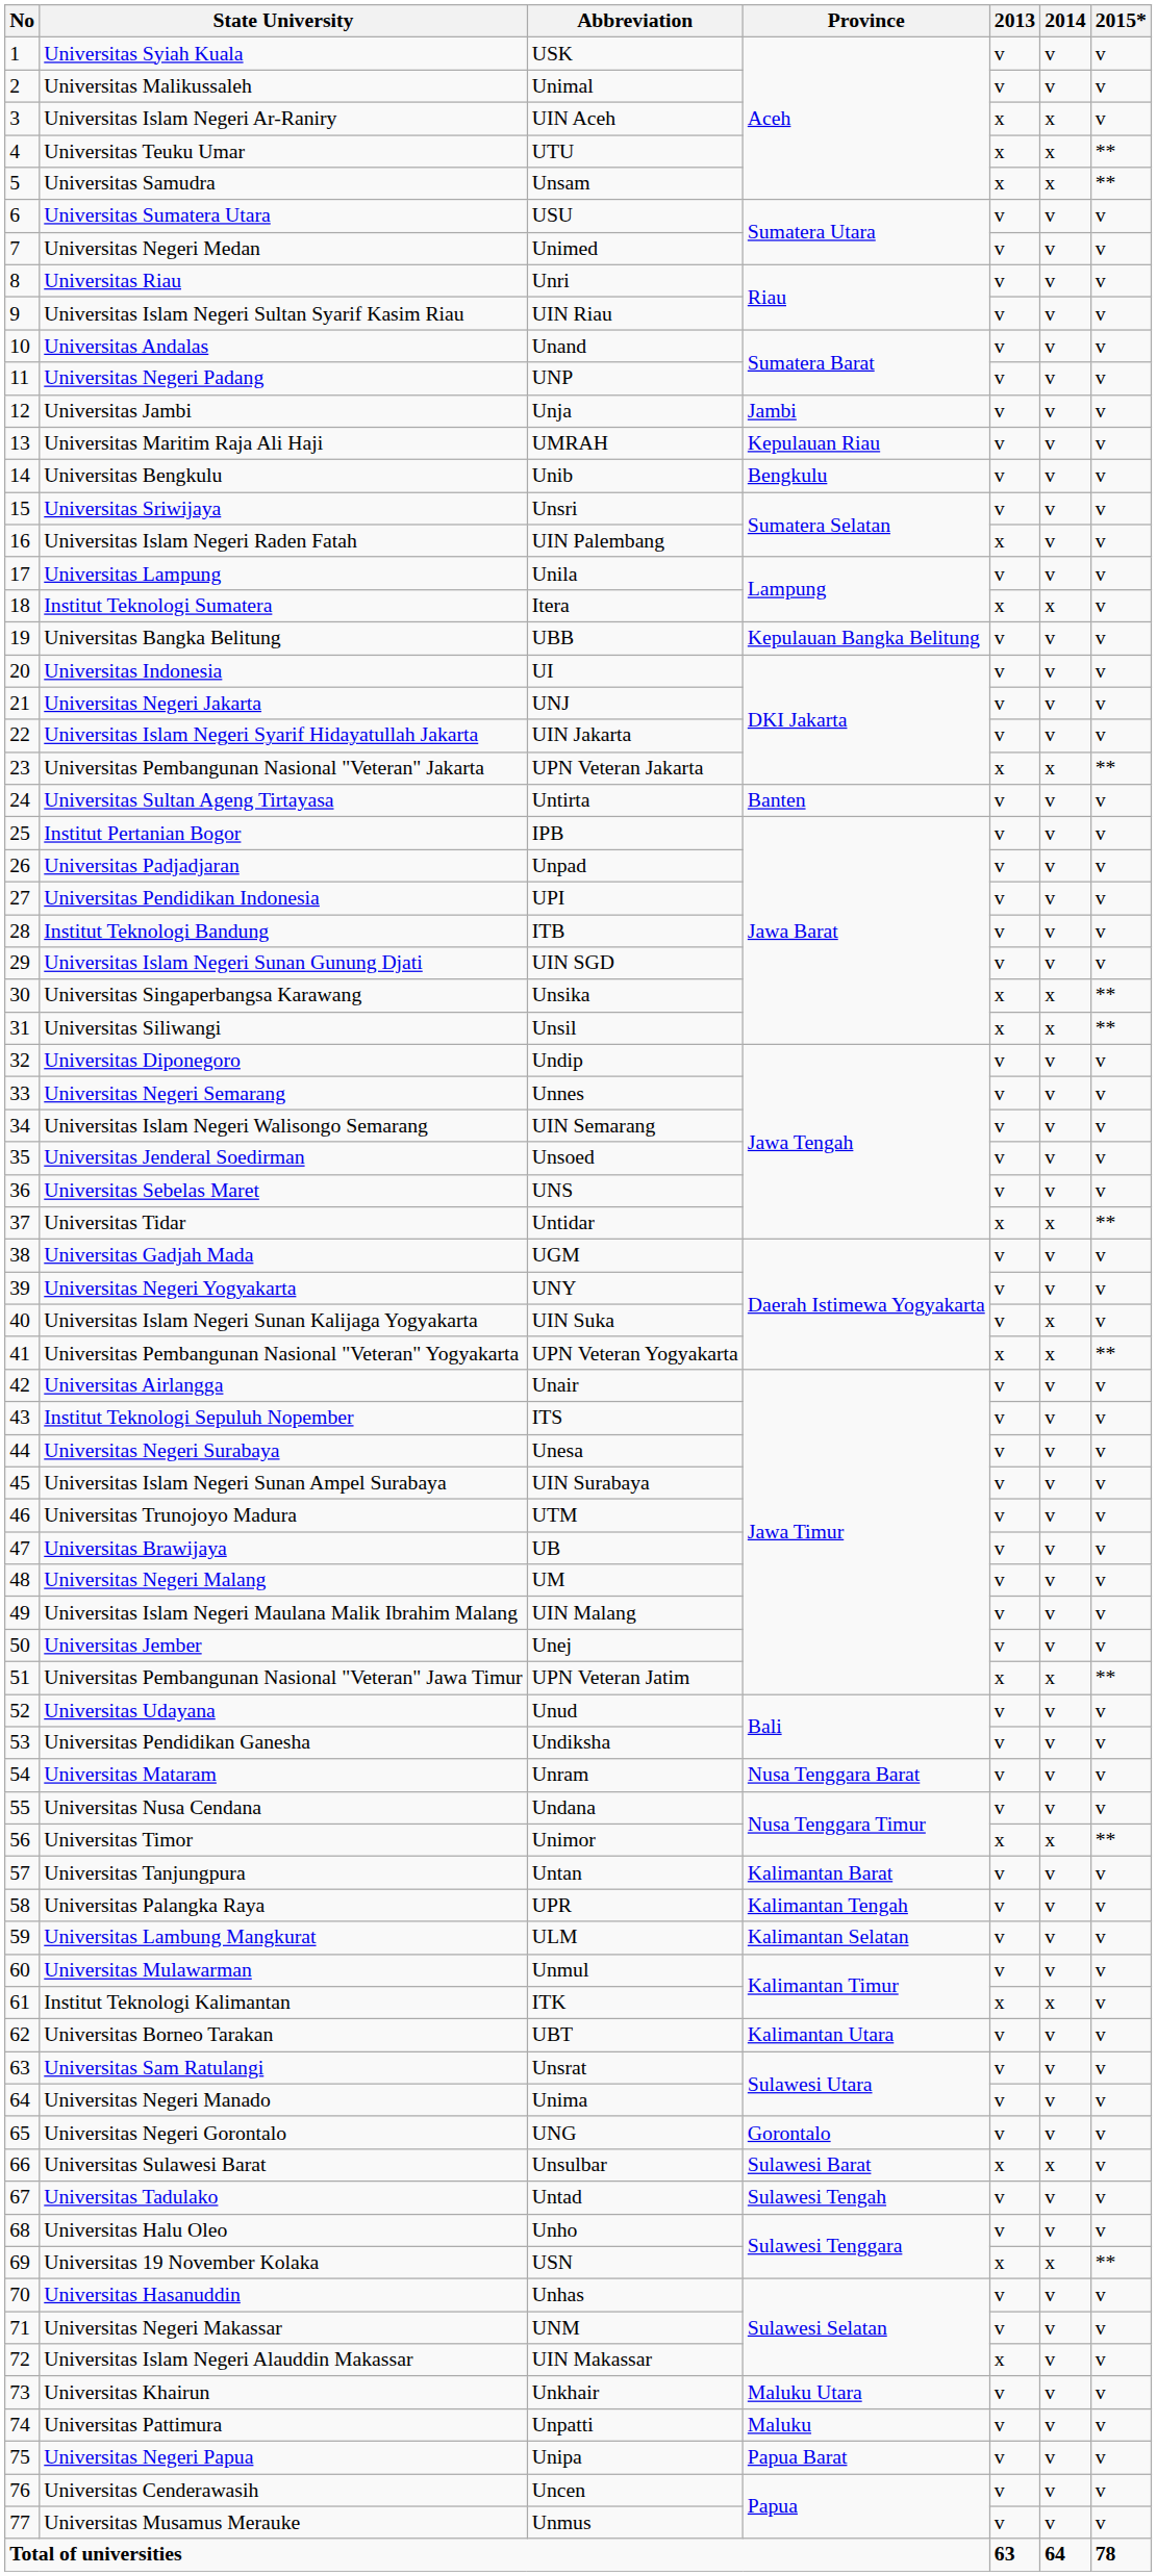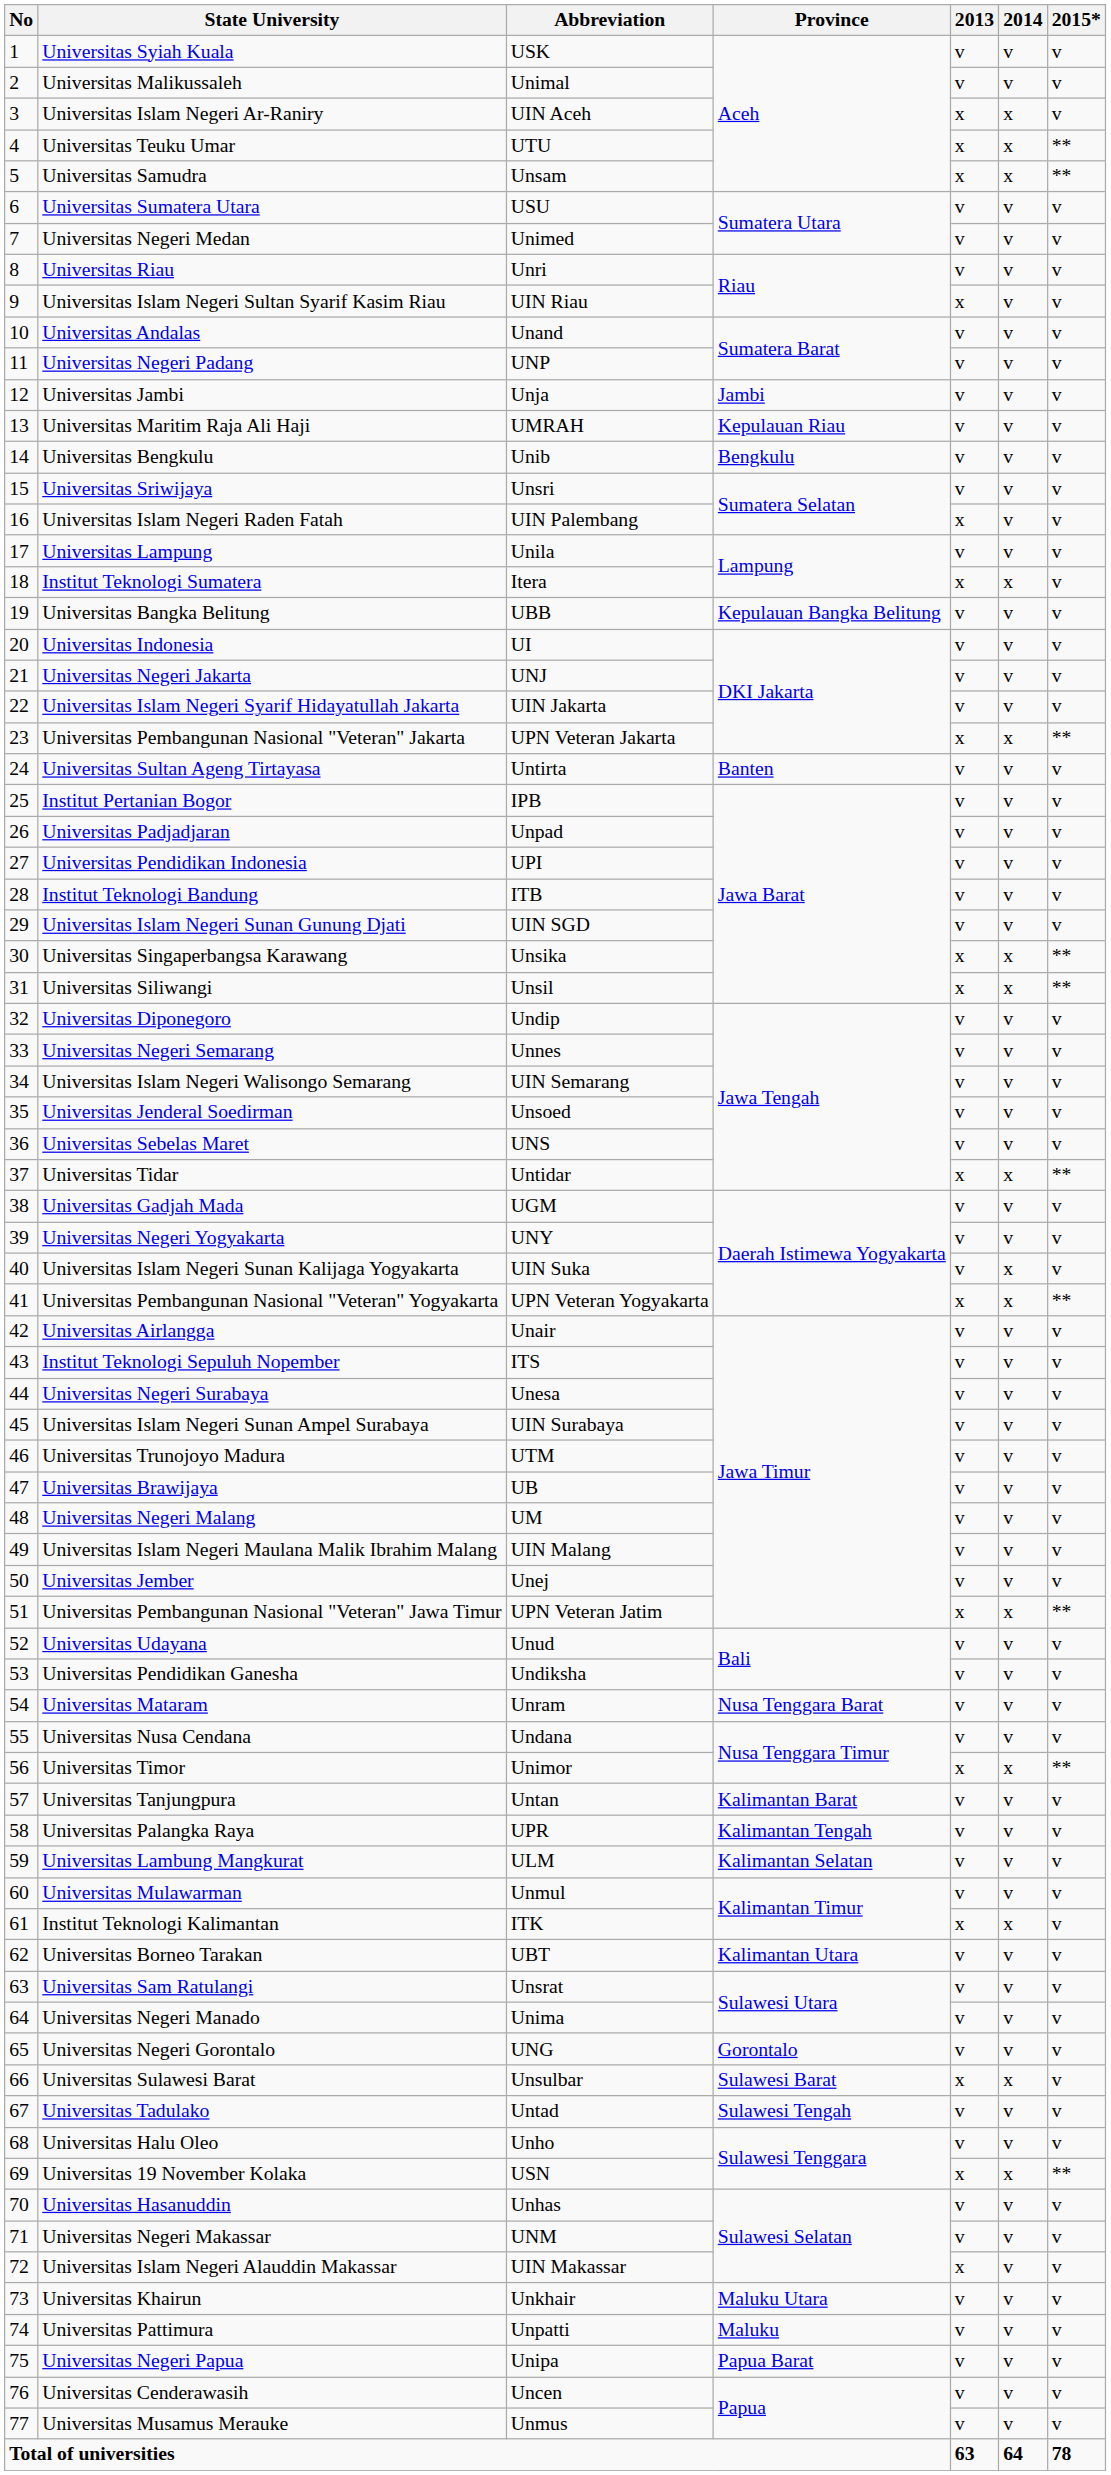 <table class="wikitable">
 <tr>
 <th>No</th>
 <th>State University</th>
 <th>Abbreviation</th>
 <th>Province</th>
 <th>2013</th>
 <th>2014</th>
 <th>2015*</th>
 </tr>
 <tr>
 <td>1</td>
 <td><a href='#'>Universitas Syiah Kuala</a></td>
 <td>USK</td>
 <td rowspan="5"><a href='#'>Aceh</a></td>
 <td>v</td>
 <td>v</td>
 <td>v</td>
 </tr>
 <tr>
 <td>2</td>
 <td>Universitas Malikussaleh</td>
 <td>Unimal</td>
 <td>v</td>
 <td>v</td>
 <td>v</td>
 </tr>
 <tr>
 <td>3</td>
 <td>Universitas Islam Negeri Ar-Raniry</td>
 <td>UIN Aceh</td>
 <td>x</td>
 <td>x</td>
 <td>v</td>
 </tr>
 <tr>
 <td>4</td>
 <td>Universitas Teuku Umar</td>
 <td>UTU</td>
 <td>x</td>
 <td>x</td>
 <td>**</td>
 </tr>
 <tr>
 <td>5</td>
 <td>Universitas Samudra</td>
 <td>Unsam</td>
 <td>x</td>
 <td>x</td>
 <td>**</td>
 </tr>
 <tr>
 <td>6</td>
 <td><a href='#'>Universitas Sumatera Utara</a></td>
 <td>USU</td>
 <td rowspan="2"><a href='#'>Sumatera Utara</a></td>
 <td>v</td>
 <td>v</td>
 <td>v</td>
 </tr>
 <tr>
 <td>7</td>
 <td>Universitas Negeri Medan</td>
 <td>Unimed</td>
 <td>v</td>
 <td>v</td>
 <td>v</td>
 </tr>
 <tr>
 <td>8</td>
 <td><a href='#'>Universitas Riau</a></td>
 <td>Unri</td>
 <td rowspan="2"><a href='#'>Riau</a></td>
 <td>v</td>
 <td>v</td>
 <td>v</td>
 </tr>
 <tr>
 <td>9</td>
 <td>Universitas Islam Negeri Sultan Syarif Kasim Riau</td>
 <td>UIN Riau</td>
-<td>v</td>
+<td>x</td>
 <td>v</td>
 <td>v</td>
 </tr>
 <tr>
 <td>10</td>
 <td><a href='#'>Universitas Andalas</a></td>
 <td>Unand</td>
 <td rowspan="2"><a href='#'>Sumatera Barat</a></td>
 <td>v</td>
 <td>v</td>
 <td>v</td>
 </tr>
 <tr>
 <td>11</td>
 <td><a href='#'>Universitas Negeri Padang</a></td>
 <td>UNP</td>
 <td>v</td>
 <td>v</td>
 <td>v</td>
 </tr>
 <tr>
 <td>12</td>
 <td>Universitas Jambi</td>
 <td>Unja</td>
 <td><a href='#'>Jambi</a></td>
 <td>v</td>
 <td>v</td>
 <td>v</td>
 </tr>
 <tr>
 <td>13</td>
 <td>Universitas Maritim Raja Ali Haji</td>
 <td>UMRAH</td>
 <td><a href='#'>Kepulauan Riau</a></td>
 <td>v</td>
 <td>v</td>
 <td>v</td>
 </tr>
 <tr>
 <td>14</td>
 <td>Universitas Bengkulu</td>
 <td>Unib</td>
 <td><a href='#'>Bengkulu</a></td>
 <td>v</td>
 <td>v</td>
 <td>v</td>
 </tr>
 <tr>
 <td>15</td>
 <td><a href='#'>Universitas Sriwijaya</a></td>
 <td>Unsri</td>
 <td rowspan="2"><a href='#'>Sumatera Selatan</a></td>
 <td>v</td>
 <td>v</td>
 <td>v</td>
 </tr>
 <tr>
 <td>16</td>
 <td>Universitas Islam Negeri Raden Fatah</td>
 <td>UIN Palembang</td>
 <td>x</td>
 <td>v</td>
 <td>v</td>
 </tr>
 <tr>
 <td>17</td>
 <td><a href='#'>Universitas Lampung</a></td>
 <td>Unila</td>
 <td rowspan="2"><a href='#'>Lampung</a></td>
 <td>v</td>
 <td>v</td>
 <td>v</td>
 </tr>
 <tr>
 <td>18</td>
 <td><a href='#'>Institut Teknologi Sumatera</a></td>
 <td>Itera</td>
 <td>x</td>
 <td>x</td>
 <td>v</td>
 </tr>
 <tr>
 <td>19</td>
 <td>Universitas Bangka Belitung</td>
 <td>UBB</td>
 <td><a href='#'>Kepulauan Bangka Belitung</a></td>
 <td>v</td>
 <td>v</td>
 <td>v</td>
 </tr>
 <tr>
 <td>20</td>
 <td><a href='#'>Universitas Indonesia</a></td>
 <td>UI</td>
 <td rowspan="4"><a href='#'>DKI Jakarta</a></td>
 <td>v</td>
 <td>v</td>
 <td>v</td>
 </tr>
 <tr>
 <td>21</td>
 <td><a href='#'>Universitas Negeri Jakarta</a></td>
 <td>UNJ</td>
 <td>v</td>
 <td>v</td>
 <td>v</td>
 </tr>
 <tr>
 <td>22</td>
 <td><a href='#'>Universitas Islam Negeri Syarif Hidayatullah Jakarta</a></td>
 <td>UIN Jakarta</td>
 <td>v</td>
 <td>v</td>
 <td>v</td>
 </tr>
 <tr>
 <td>23</td>
 <td>Universitas Pembangunan Nasional "Veteran" Jakarta</td>
 <td>UPN Veteran Jakarta</td>
 <td>x</td>
 <td>x</td>
 <td>**</td>
 </tr>
 <tr>
 <td>24</td>
 <td><a href='#'>Universitas Sultan Ageng Tirtayasa</a></td>
 <td>Untirta</td>
 <td><a href='#'>Banten</a></td>
 <td>v</td>
 <td>v</td>
 <td>v</td>
 </tr>
 <tr>
 <td>25</td>
 <td><a href='#'>Institut Pertanian Bogor</a></td>
 <td>IPB</td>
 <td rowspan="7"><a href='#'>Jawa Barat</a></td>
 <td>v</td>
 <td>v</td>
 <td>v</td>
 </tr>
 <tr>
 <td>26</td>
 <td><a href='#'>Universitas Padjadjaran</a></td>
 <td>Unpad</td>
 <td>v</td>
 <td>v</td>
 <td>v</td>
 </tr>
 <tr>
 <td>27</td>
 <td><a href='#'>Universitas Pendidikan Indonesia</a></td>
 <td>UPI</td>
 <td>v</td>
 <td>v</td>
 <td>v</td>
 </tr>
 <tr>
 <td>28</td>
 <td><a href='#'>Institut Teknologi Bandung</a></td>
 <td>ITB</td>
 <td>v</td>
 <td>v</td>
 <td>v</td>
 </tr>
 <tr>
 <td>29</td>
 <td><a href='#'>Universitas Islam Negeri Sunan Gunung Djati</a></td>
 <td>UIN SGD</td>
 <td>v</td>
 <td>v</td>
 <td>v</td>
 </tr>
 <tr>
 <td>30</td>
 <td>Universitas Singaperbangsa Karawang</td>
 <td>Unsika</td>
 <td>x</td>
 <td>x</td>
 <td>**</td>
 </tr>
 <tr>
 <td>31</td>
 <td>Universitas Siliwangi</td>
 <td>Unsil</td>
 <td>x</td>
 <td>x</td>
 <td>**</td>
 </tr>
 <tr>
 <td>32</td>
 <td><a href='#'>Universitas Diponegoro</a></td>
 <td>Undip</td>
 <td rowspan="6"><a href='#'>Jawa Tengah</a></td>
 <td>v</td>
 <td>v</td>
 <td>v</td>
 </tr>
 <tr>
 <td>33</td>
 <td><a href='#'>Universitas Negeri Semarang</a></td>
 <td>Unnes</td>
 <td>v</td>
 <td>v</td>
 <td>v</td>
 </tr>
 <tr>
 <td>34</td>
 <td>Universitas Islam Negeri Walisongo Semarang</td>
 <td>UIN Semarang</td>
 <td>v</td>
 <td>v</td>
 <td>v</td>
 </tr>
 <tr>
 <td>35</td>
 <td><a href='#'>Universitas Jenderal Soedirman</a></td>
 <td>Unsoed</td>
 <td>v</td>
 <td>v</td>
 <td>v</td>
 </tr>
 <tr>
 <td>36</td>
 <td><a href='#'>Universitas Sebelas Maret</a></td>
 <td>UNS</td>
 <td>v</td>
 <td>v</td>
 <td>v</td>
 </tr>
 <tr>
 <td>37</td>
 <td>Universitas Tidar</td>
 <td>Untidar</td>
 <td>x</td>
 <td>x</td>
 <td>**</td>
 </tr>
 <tr>
 <td>38</td>
 <td><a href='#'>Universitas Gadjah Mada</a></td>
 <td>UGM</td>
 <td rowspan="4"><a href='#'>Daerah Istimewa Yogyakarta</a></td>
 <td>v</td>
 <td>v</td>
 <td>v</td>
 </tr>
 <tr>
 <td>39</td>
 <td><a href='#'>Universitas Negeri Yogyakarta</a></td>
 <td>UNY</td>
 <td>v</td>
 <td>v</td>
 <td>v</td>
 </tr>
 <tr>
 <td>40</td>
 <td>Universitas Islam Negeri Sunan Kalijaga Yogyakarta</td>
 <td>UIN Suka</td>
 <td>v</td>
 <td>x</td>
 <td>v</td>
 </tr>
 <tr>
 <td>41</td>
 <td>Universitas Pembangunan Nasional "Veteran" Yogyakarta</td>
 <td>UPN Veteran Yogyakarta</td>
 <td>x</td>
 <td>x</td>
 <td>**</td>
 </tr>
 <tr>
 <td>42</td>
 <td><a href='#'>Universitas Airlangga</a></td>
 <td>Unair</td>
 <td rowspan="10"><a href='#'>Jawa Timur</a></td>
 <td>v</td>
 <td>v</td>
 <td>v</td>
 </tr>
 <tr>
 <td>43</td>
 <td><a href='#'>Institut Teknologi Sepuluh Nopember</a></td>
 <td>ITS</td>
 <td>v</td>
 <td>v</td>
 <td>v</td>
 </tr>
 <tr>
 <td>44</td>
 <td><a href='#'>Universitas Negeri Surabaya</a></td>
 <td>Unesa</td>
 <td>v</td>
 <td>v</td>
 <td>v</td>
 </tr>
 <tr>
 <td>45</td>
 <td>Universitas Islam Negeri Sunan Ampel Surabaya</td>
 <td>UIN Surabaya</td>
 <td>v</td>
 <td>v</td>
 <td>v</td>
 </tr>
 <tr>
 <td>46</td>
 <td>Universitas Trunojoyo Madura</td>
 <td>UTM</td>
 <td>v</td>
 <td>v</td>
 <td>v</td>
 </tr>
 <tr>
 <td>47</td>
 <td><a href='#'>Universitas Brawijaya</a></td>
 <td>UB</td>
 <td>v</td>
 <td>v</td>
 <td>v</td>
 </tr>
 <tr>
 <td>48</td>
 <td><a href='#'>Universitas Negeri Malang</a></td>
 <td>UM</td>
 <td>v</td>
 <td>v</td>
 <td>v</td>
 </tr>
 <tr>
 <td>49</td>
 <td>Universitas Islam Negeri Maulana Malik Ibrahim Malang</td>
 <td>UIN Malang</td>
 <td>v</td>
 <td>v</td>
 <td>v</td>
 </tr>
 <tr>
 <td>50</td>
 <td><a href='#'>Universitas Jember</a></td>
 <td>Unej</td>
 <td>v</td>
 <td>v</td>
 <td>v</td>
 </tr>
 <tr>
 <td>51</td>
 <td>Universitas Pembangunan Nasional "Veteran" Jawa Timur</td>
 <td>UPN Veteran Jatim</td>
 <td>x</td>
 <td>x</td>
 <td>**</td>
 </tr>
 <tr>
 <td>52</td>
 <td><a href='#'>Universitas Udayana</a></td>
 <td>Unud</td>
 <td rowspan="2"><a href='#'>Bali</a></td>
 <td>v</td>
 <td>v</td>
 <td>v</td>
 </tr>
 <tr>
 <td>53</td>
 <td>Universitas Pendidikan Ganesha</td>
 <td>Undiksha</td>
 <td>v</td>
 <td>v</td>
 <td>v</td>
 </tr>
 <tr>
 <td>54</td>
 <td><a href='#'>Universitas Mataram</a></td>
 <td>Unram</td>
 <td><a href='#'>Nusa Tenggara Barat</a></td>
 <td>v</td>
 <td>v</td>
 <td>v</td>
 </tr>
 <tr>
 <td>55</td>
 <td>Universitas Nusa Cendana</td>
 <td>Undana</td>
 <td rowspan="2"><a href='#'>Nusa Tenggara Timur</a></td>
 <td>v</td>
 <td>v</td>
 <td>v</td>
 </tr>
 <tr>
 <td>56</td>
 <td>Universitas Timor</td>
 <td>Unimor</td>
 <td>x</td>
 <td>x</td>
 <td>**</td>
 </tr>
 <tr>
 <td>57</td>
 <td>Universitas Tanjungpura</td>
 <td>Untan</td>
 <td><a href='#'>Kalimantan Barat</a></td>
 <td>v</td>
 <td>v</td>
 <td>v</td>
 </tr>
 <tr>
 <td>58</td>
 <td>Universitas Palangka Raya</td>
 <td>UPR</td>
 <td><a href='#'>Kalimantan Tengah</a></td>
 <td>v</td>
 <td>v</td>
 <td>v</td>
 </tr>
 <tr>
 <td>59</td>
 <td><a href='#'>Universitas Lambung Mangkurat</a></td>
 <td>ULM</td>
 <td><a href='#'>Kalimantan Selatan</a></td>
 <td>v</td>
 <td>v</td>
 <td>v</td>
 </tr>
 <tr>
 <td>60</td>
 <td><a href='#'>Universitas Mulawarman</a></td>
 <td>Unmul</td>
 <td rowspan="2"><a href='#'>Kalimantan Timur</a></td>
 <td>v</td>
 <td>v</td>
 <td>v</td>
 </tr>
 <tr>
 <td>61</td>
 <td>Institut Teknologi Kalimantan</td>
 <td>ITK</td>
 <td>x</td>
 <td>x</td>
 <td>v</td>
 </tr>
 <tr>
 <td>62</td>
 <td>Universitas Borneo Tarakan</td>
 <td>UBT</td>
 <td><a href='#'>Kalimantan Utara</a></td>
 <td>v</td>
 <td>v</td>
 <td>v</td>
 </tr>
 <tr>
 <td>63</td>
 <td><a href='#'>Universitas Sam Ratulangi</a></td>
 <td>Unsrat</td>
 <td rowspan="2"><a href='#'>Sulawesi Utara</a></td>
 <td>v</td>
 <td>v</td>
 <td>v</td>
 </tr>
 <tr>
 <td>64</td>
 <td>Universitas Negeri Manado</td>
 <td>Unima</td>
 <td>v</td>
 <td>v</td>
 <td>v</td>
 </tr>
 <tr>
 <td>65</td>
 <td>Universitas Negeri Gorontalo</td>
 <td>UNG</td>
 <td><a href='#'>Gorontalo</a></td>
 <td>v</td>
 <td>v</td>
 <td>v</td>
 </tr>
 <tr>
 <td>66</td>
 <td>Universitas Sulawesi Barat</td>
 <td>Unsulbar</td>
 <td><a href='#'>Sulawesi Barat</a></td>
 <td>x</td>
 <td>x</td>
 <td>v</td>
 </tr>
 <tr>
 <td>67</td>
 <td><a href='#'>Universitas Tadulako</a></td>
 <td>Untad</td>
 <td><a href='#'>Sulawesi Tengah</a></td>
 <td>v</td>
 <td>v</td>
 <td>v</td>
 </tr>
 <tr>
 <td>68</td>
 <td>Universitas Halu Oleo</td>
 <td>Unho</td>
 <td rowspan="2"><a href='#'>Sulawesi Tenggara</a></td>
 <td>v</td>
 <td>v</td>
 <td>v</td>
 </tr>
 <tr>
 <td>69</td>
 <td>Universitas 19 November Kolaka</td>
 <td>USN</td>
 <td>x</td>
 <td>x</td>
 <td>**</td>
 </tr>
 <tr>
 <td>70</td>
 <td><a href='#'>Universitas Hasanuddin</a></td>
 <td>Unhas</td>
 <td rowspan="3"><a href='#'>Sulawesi Selatan</a></td>
 <td>v</td>
 <td>v</td>
 <td>v</td>
 </tr>
 <tr>
 <td>71</td>
 <td>Universitas Negeri Makassar</td>
 <td>UNM</td>
 <td>v</td>
 <td>v</td>
 <td>v</td>
 </tr>
 <tr>
 <td>72</td>
 <td>Universitas Islam Negeri Alauddin Makassar</td>
 <td>UIN Makassar</td>
 <td>x</td>
 <td>v</td>
 <td>v</td>
 </tr>
 <tr>
 <td>73</td>
 <td>Universitas Khairun</td>
 <td>Unkhair</td>
 <td><a href='#'>Maluku Utara</a></td>
 <td>v</td>
 <td>v</td>
 <td>v</td>
 </tr>
 <tr>
 <td>74</td>
 <td>Universitas Pattimura</td>
 <td>Unpatti</td>
 <td><a href='#'>Maluku</a></td>
 <td>v</td>
 <td>v</td>
 <td>v</td>
 </tr>
 <tr>
 <td>75</td>
 <td><a href='#'>Universitas Negeri Papua</a></td>
 <td>Unipa</td>
 <td><a href='#'>Papua Barat</a></td>
 <td>v</td>
 <td>v</td>
 <td>v</td>
 </tr>
 <tr>
 <td>76</td>
 <td>Universitas Cenderawasih</td>
 <td>Uncen</td>
 <td rowspan="2"><a href='#'>Papua</a></td>
 <td>v</td>
 <td>v</td>
 <td>v</td>
 </tr>
 <tr>
 <td>77</td>
 <td>Universitas Musamus Merauke</td>
 <td>Unmus</td>
 <td>v</td>
 <td>v</td>
 <td>v</td>
 </tr>
 <tr>
 <td colspan="4"><strong>Total of universities</strong></td>
 <td><strong>63</strong></td>
 <td><strong>64</strong></td>
 <td><strong>78</strong></td>
 </tr>
 </table>
